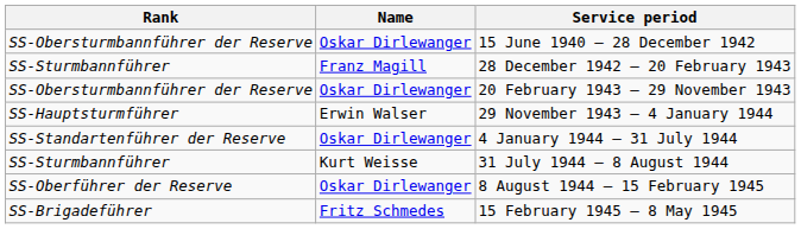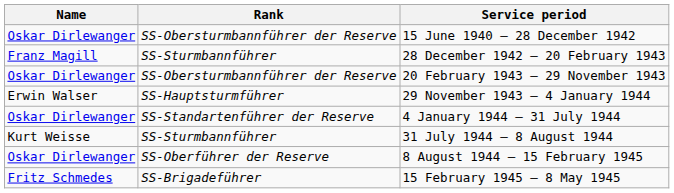 <table class="wikitable">
 <tr>
+<th>Name</th>
 <th>Rank</th>
-<th>Name</th>
 <th>Service period</th>
 </tr>
 <tr>
+<td><a href='#'>Oskar Dirlewanger</a></td>
 <td><em>SS-Obersturmbannführer der Reserve</em></td>
-<td><a href='#'>Oskar Dirlewanger</a></td>
 <td>15 June 1940 – 28 December 1942</td>
 </tr>
 <tr>
+<td><a href='#'>Franz Magill</a></td>
 <td><em>SS-Sturmbannführer</em></td>
-<td><a href='#'>Franz Magill</a></td>
 <td>28 December 1942 – 20 February 1943</td>
 </tr>
 <tr>
+<td><a href='#'>Oskar Dirlewanger</a></td>
 <td><em>SS-Obersturmbannführer der Reserve</em></td>
-<td><a href='#'>Oskar Dirlewanger</a></td>
 <td>20 February 1943 – 29 November 1943</td>
 </tr>
 <tr>
+<td>Erwin Walser</td>
 <td><em>SS-Hauptsturmführer</em></td>
-<td>Erwin Walser</td>
 <td>29 November 1943 – 4 January 1944</td>
 </tr>
 <tr>
+<td><a href='#'>Oskar Dirlewanger</a></td>
 <td><em>SS-Standartenführer der Reserve</em></td>
-<td><a href='#'>Oskar Dirlewanger</a></td>
 <td>4 January 1944 – 31 July 1944</td>
 </tr>
 <tr>
+<td>Kurt Weisse</td>
 <td><em>SS-Sturmbannführer</em></td>
-<td>Kurt Weisse</td>
 <td>31 July 1944 – 8 August 1944</td>
 </tr>
 <tr>
+<td><a href='#'>Oskar Dirlewanger</a></td>
 <td><em>SS-Oberführer der Reserve</em></td>
-<td><a href='#'>Oskar Dirlewanger</a></td>
 <td>8 August 1944 – 15 February 1945</td>
 </tr>
 <tr>
+<td><a href='#'>Fritz Schmedes</a></td>
 <td><em>SS-Brigadeführer</em></td>
-<td><a href='#'>Fritz Schmedes</a></td>
 <td>15 February 1945 – 8 May 1945</td>
 </tr>
 </table>
